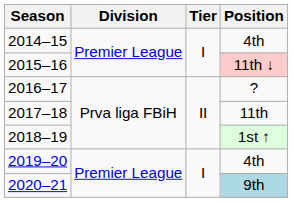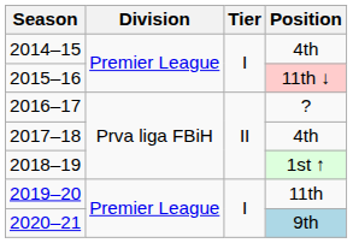 <table class="wikitable">
 <tr>
 <th>Season</th>
 <th>Division</th>
 <th>Tier</th>
 <th>Position</th>
 </tr>
 <tr align="center">
 <td>2014–15</td>
 <td rowspan=2 align="center"><a href='#'>Premier League</a></td>
 <td rowspan=2 align="center">I</td>
 <td>4th</td>
 </tr>
 <tr align="center">
 <td>2015–16</td>
 <td bgcolor="#ffcccc">11th ↓</td>
 </tr>
 <tr align="center">
 <td>2016–17</td>
 <td rowspan=3 align="center">Prva liga FBiH</td>
 <td rowspan=3 align="center">II</td>
 <td>?</td>
 </tr>
 <tr align="center">
 <td>2017–18</td>
-<td>11th</td>
+<td>4th</td>
 </tr>
 <tr align="center">
 <td>2018–19</td>
 <td bgcolor="#ddffdd">1st ↑</td>
 </tr>
 <tr align="center">
 <td><a href='#'>2019–20</a></td>
 <td rowspan=2 align="center"><a href='#'>Premier League</a></td>
 <td rowspan=2 align="center">I</td>
-<td>4th</td>
+<td>11th</td>
 </tr>
 <tr align="center">
 <td><a href='#'>2020–21</a></td>
 <td style="background: lightblue;">9th</td>
 </tr>
 </table>
